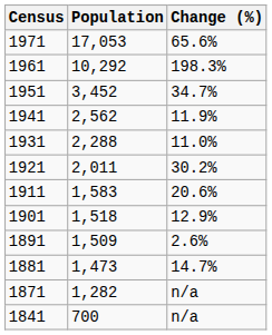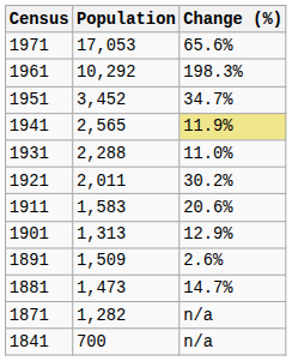 <table class="wikitable">
 <tr>
 <th>Census</th>
 <th>Population</th>
 <th>Change (%)</th>
 </tr>
 <tr>
 <td>1971</td>
 <td>17,053</td>
 <td>65.6%</td>
 </tr>
 <tr>
 <td>1961</td>
 <td>10,292</td>
 <td>198.3%</td>
 </tr>
 <tr>
 <td>1951</td>
 <td>3,452</td>
 <td>34.7%</td>
 </tr>
 <tr>
 <td>1941</td>
-<td>2,562</td>
-<td>11.9%</td>
+<td>2,565</td>
+<td style="background: khaki;">11.9%</td>
 </tr>
 <tr>
 <td>1931</td>
 <td>2,288</td>
 <td>11.0%</td>
 </tr>
 <tr>
 <td>1921</td>
 <td>2,011</td>
 <td>30.2%</td>
 </tr>
 <tr>
 <td>1911</td>
 <td>1,583</td>
 <td>20.6%</td>
 </tr>
 <tr>
 <td>1901</td>
-<td>1,518</td>
+<td>1,313</td>
 <td>12.9%</td>
 </tr>
 <tr>
 <td>1891</td>
 <td>1,509</td>
 <td>2.6%</td>
 </tr>
 <tr>
 <td>1881</td>
 <td>1,473</td>
 <td>14.7%</td>
 </tr>
 <tr>
 <td>1871</td>
 <td>1,282</td>
 <td>n/a</td>
 </tr>
 <tr>
 <td>1841</td>
 <td>700</td>
 <td>n/a</td>
 </tr>
 </table>
